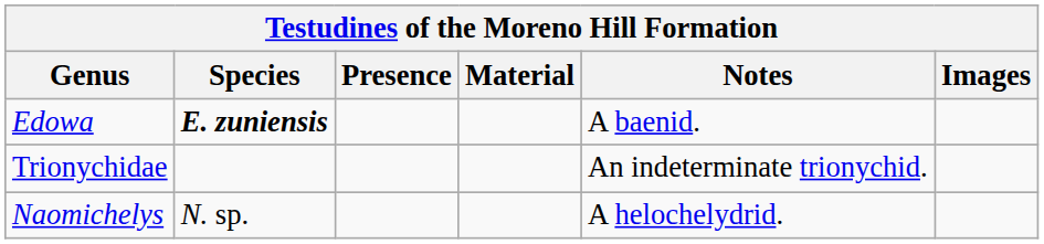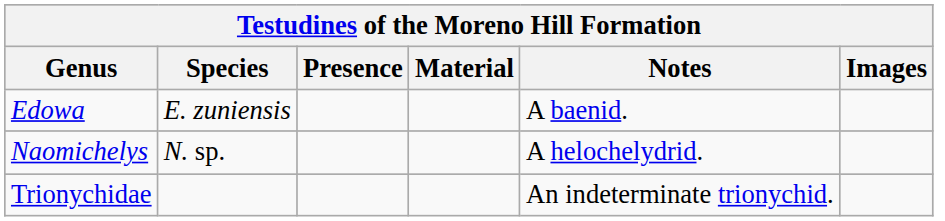 <table class="wikitable" align="center">
 <tr>
 <th colspan="6" align="center"><strong><a href='#'>Testudines</a> of the Moreno Hill Formation</strong></th>
 </tr>
 <tr>
 <th>Genus</th>
 <th>Species</th>
 <th>Presence</th>
 <th><strong>Material</strong></th>
 <th>Notes</th>
 <th>Images</th>
 </tr>
 <tr>
 <td><em><a href='#'>Edowa</a></em></td>
-<td><strong><em>E. zuniensis</em></strong></td>
+<td><em>E. zuniensis</em></td>
 <td></td>
 <td></td>
 <td>A <a href='#'>baenid</a>.</td>
+<td></td>
+</tr>
+<tr>
+<td><em><a href='#'>Naomichelys</a></em></td>
+<td><em>N.</em> sp.</td>
+<td></td>
+<td></td>
+<td>A <a href='#'>helochelydrid</a>.</td>
 <td></td>
 </tr>
 <tr>
 <td><a href='#'>Trionychidae</a></td>
 <td></td>
 <td></td>
 <td></td>
 <td>An indeterminate <a href='#'>trionychid</a>.</td>
 <td></td>
 </tr>
-<tr>
-<td><em><a href='#'>Naomichelys</a></em></td>
-<td><em>N.</em> sp.</td>
-<td></td>
-<td></td>
-<td>A <a href='#'>helochelydrid</a>.</td>
-<td></td>
-</tr>
 </table>
